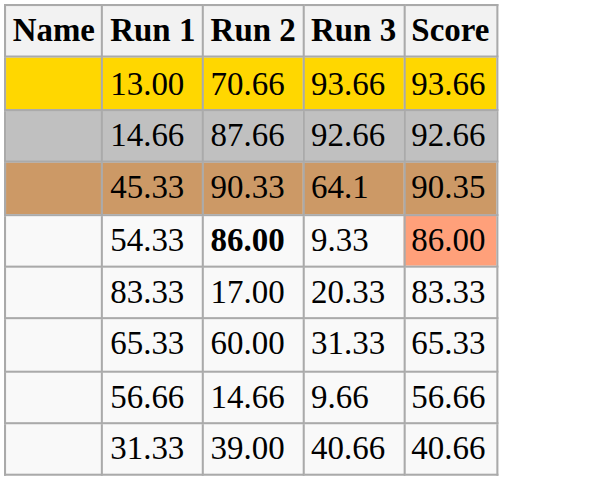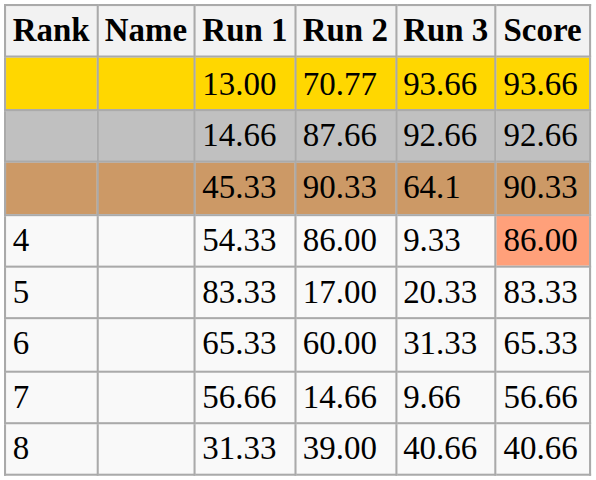 <table class="wikitable">
 <tr>
+<th>Rank</th>
 <th>Name</th>
 <th>Run 1</th>
 <th>Run 2</th>
 <th>Run 3</th>
 <th>Score</th>
 </tr>
 <tr style="background:gold;">
 <td></td>
+<td></td>
 <td>13.00</td>
-<td>70.66</td>
+<td>70.77</td>
 <td>93.66</td>
 <td>93.66</td>
 </tr>
 <tr style="background:silver;">
+<td></td>
 <td></td>
 <td>14.66</td>
 <td>87.66</td>
 <td>92.66</td>
 <td>92.66</td>
 </tr>
 <tr style="background:#CC9966;">
 <td></td>
+<td></td>
 <td>45.33</td>
 <td>90.33</td>
 <td>64.1</td>
-<td>90.35</td>
+<td>90.33</td>
 </tr>
 <tr>
+<td>4</td>
 <td></td>
 <td>54.33</td>
-<td><strong>86.00</strong></td>
+<td>86.00</td>
 <td>9.33</td>
 <td style="background: lightsalmon;">86.00</td>
 </tr>
 <tr>
+<td>5</td>
 <td></td>
 <td>83.33</td>
 <td>17.00</td>
 <td>20.33</td>
 <td>83.33</td>
 </tr>
 <tr>
+<td>6</td>
 <td></td>
 <td>65.33</td>
 <td>60.00</td>
 <td>31.33</td>
 <td>65.33</td>
 </tr>
 <tr>
+<td>7</td>
 <td></td>
 <td>56.66</td>
 <td>14.66</td>
 <td>9.66</td>
 <td>56.66</td>
 </tr>
 <tr>
+<td>8</td>
 <td></td>
 <td>31.33</td>
 <td>39.00</td>
 <td>40.66</td>
 <td>40.66</td>
 </tr>
 </table>
